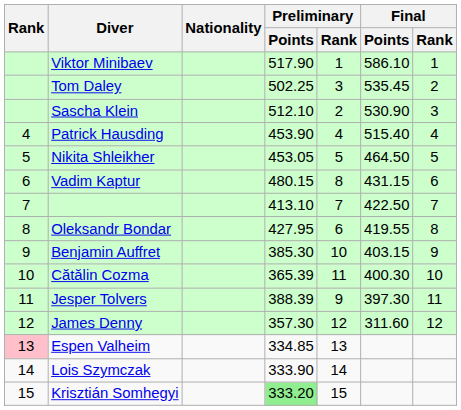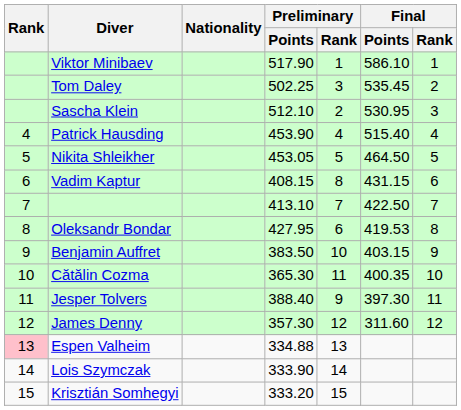 <table class="wikitable sortable" style="text-align:center">
 <tr>
 <th rowspan=2>Rank</th>
 <th rowspan=2>Diver</th>
 <th rowspan=2>Nationality</th>
 <th colspan="2">Preliminary</th>
 <th colspan="2">Final</th>
 </tr>
 <tr>
 <th>Points</th>
 <th>Rank</th>
 <th>Points</th>
 <th>Rank</th>
 </tr>
 <tr bgcolor=ccffcc>
 <td></td>
 <td align=left><a href='#'>Viktor Minibaev</a></td>
 <td align=left></td>
 <td>517.90</td>
 <td>1</td>
 <td>586.10</td>
 <td>1</td>
 </tr>
 <tr bgcolor=ccffcc>
 <td></td>
 <td align=left><a href='#'>Tom Daley</a></td>
 <td align=left></td>
 <td>502.25</td>
 <td>3</td>
 <td>535.45</td>
 <td>2</td>
 </tr>
 <tr bgcolor=ccffcc>
 <td></td>
 <td align=left><a href='#'>Sascha Klein</a></td>
 <td align=left></td>
 <td>512.10</td>
 <td>2</td>
-<td>530.90</td>
+<td>530.95</td>
 <td>3</td>
 </tr>
 <tr bgcolor=ccffcc>
 <td>4</td>
 <td align=left><a href='#'>Patrick Hausding</a></td>
 <td align=left></td>
 <td>453.90</td>
 <td>4</td>
 <td>515.40</td>
 <td>4</td>
 </tr>
 <tr bgcolor=ccffcc>
 <td>5</td>
 <td align=left><a href='#'>Nikita Shleikher</a></td>
 <td align=left></td>
 <td>453.05</td>
 <td>5</td>
 <td>464.50</td>
 <td>5</td>
 </tr>
 <tr bgcolor=ccffcc>
 <td>6</td>
 <td align=left><a href='#'>Vadim Kaptur</a></td>
 <td align=left></td>
-<td>480.15</td>
+<td>408.15</td>
 <td>8</td>
 <td>431.15</td>
 <td>6</td>
 </tr>
 <tr bgcolor=ccffcc>
 <td>7</td>
 <td align=left></td>
 <td align=left></td>
 <td>413.10</td>
 <td>7</td>
 <td>422.50</td>
 <td>7</td>
 </tr>
 <tr bgcolor=ccffcc>
 <td>8</td>
 <td align=left><a href='#'>Oleksandr Bondar</a></td>
 <td align=left></td>
 <td>427.95</td>
 <td>6</td>
-<td>419.55</td>
+<td>419.53</td>
 <td>8</td>
 </tr>
 <tr bgcolor=ccffcc>
 <td>9</td>
 <td align=left><a href='#'>Benjamin Auffret</a></td>
 <td align=left></td>
-<td>385.30</td>
+<td>383.50</td>
 <td>10</td>
 <td>403.15</td>
 <td>9</td>
 </tr>
 <tr bgcolor=ccffcc>
 <td>10</td>
 <td align=left><a href='#'>Cătălin Cozma</a></td>
 <td align=left></td>
-<td>365.39</td>
+<td>365.30</td>
 <td>11</td>
-<td>400.30</td>
+<td>400.35</td>
 <td>10</td>
 </tr>
 <tr bgcolor=ccffcc>
 <td>11</td>
 <td align=left><a href='#'>Jesper Tolvers</a></td>
 <td align=left></td>
-<td>388.39</td>
+<td>388.40</td>
 <td>9</td>
 <td>397.30</td>
 <td>11</td>
 </tr>
 <tr bgcolor=ccffcc>
 <td>12</td>
 <td align=left><a href='#'>James Denny</a></td>
 <td align=left></td>
 <td>357.30</td>
 <td>12</td>
 <td>311.60</td>
 <td>12</td>
 </tr>
 <tr>
 <td style="background: pink;">13</td>
 <td align=left><a href='#'>Espen Valheim</a></td>
 <td align=left></td>
-<td>334.85</td>
+<td>334.88</td>
 <td>13</td>
 <td></td>
 <td></td>
 </tr>
 <tr>
 <td>14</td>
 <td align=left><a href='#'>Lois Szymczak</a></td>
 <td align=left></td>
 <td>333.90</td>
 <td>14</td>
 <td></td>
 <td></td>
 </tr>
 <tr>
 <td>15</td>
 <td align=left><a href='#'>Krisztián Somhegyi</a></td>
 <td align=left></td>
-<td style="background: lightgreen;">333.20</td>
+<td>333.20</td>
 <td>15</td>
 <td></td>
 <td></td>
 </tr>
 </table>
